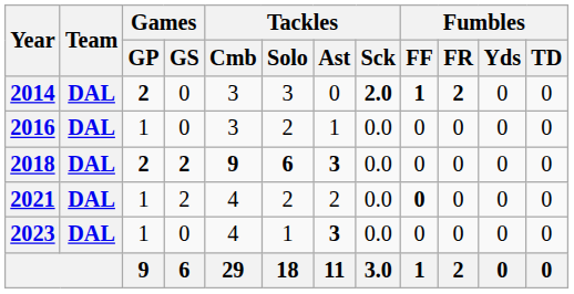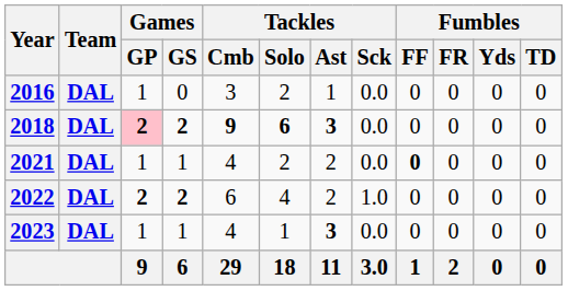 <table class= "wikitable" style="text-align:center;">
 <tr>
 <th rowspan="2">Year</th>
 <th rowspan="2">Team</th>
 <th colspan="2">Games</th>
 <th colspan="4">Tackles</th>
 <th colspan="4">Fumbles</th>
 </tr>
 <tr>
 <th>GP</th>
 <th>GS</th>
 <th>Cmb</th>
 <th>Solo</th>
 <th>Ast</th>
 <th>Sck</th>
 <th>FF</th>
 <th>FR</th>
 <th>Yds</th>
 <th>TD</th>
 </tr>
 <tr>
-<th><a href='#'>2014</a></th>
-<th><a href='#'>DAL</a></th>
-<td><strong>2</strong></td>
-<td>0</td>
-<td>3</td>
-<td>3</td>
-<td>0</td>
-<td><strong>2.0</strong></td>
-<td><strong>1</strong></td>
-<td><strong>2</strong></td>
-<td>0</td>
-<td>0</td>
-</tr>
-<tr>
 <th><a href='#'>2016</a></th>
 <th><a href='#'>DAL</a></th>
 <td>1</td>
 <td>0</td>
 <td>3</td>
 <td>2</td>
 <td>1</td>
 <td>0.0</td>
 <td>0</td>
 <td>0</td>
 <td>0</td>
 <td>0</td>
 </tr>
 <tr>
 <th><a href='#'>2018</a></th>
 <th><a href='#'>DAL</a></th>
-<td><strong>2</strong></td>
+<td style="background: pink;"><strong>2</strong></td>
 <td><strong>2</strong></td>
 <td><strong>9</strong></td>
 <td><strong>6</strong></td>
 <td><strong>3</strong></td>
 <td>0.0</td>
 <td>0</td>
 <td>0</td>
 <td>0</td>
 <td>0</td>
 </tr>
 <tr>
 <th><a href='#'>2021</a></th>
 <th><a href='#'>DAL</a></th>
 <td>1</td>
-<td>2</td>
+<td>1</td>
 <td>4</td>
 <td>2</td>
 <td>2</td>
 <td>0.0</td>
 <td><strong>0</strong></td>
 <td>0</td>
 <td>0</td>
 <td>0</td>
 </tr>
 <tr>
+<th><a href='#'>2022</a></th>
+<th><a href='#'>DAL</a></th>
+<td><strong>2</strong></td>
+<td><strong>2</strong></td>
+<td>6</td>
+<td>4</td>
+<td>2</td>
+<td>1.0</td>
+<td>0</td>
+<td>0</td>
+<td>0</td>
+<td>0</td>
+</tr>
+<tr>
 <th><a href='#'>2023</a></th>
 <th><a href='#'>DAL</a></th>
 <td>1</td>
-<td>0</td>
+<td>1</td>
 <td>4</td>
 <td>1</td>
 <td><strong>3</strong></td>
 <td>0.0</td>
 <td>0</td>
 <td>0</td>
 <td>0</td>
 <td>0</td>
 </tr>
 <tr>
 <th colspan="2"></th>
 <th>9</th>
 <th>6</th>
 <th>29</th>
 <th>18</th>
 <th>11</th>
 <th>3.0</th>
 <th>1</th>
 <th>2</th>
 <th>0</th>
 <th>0</th>
 </tr>
 </table>
